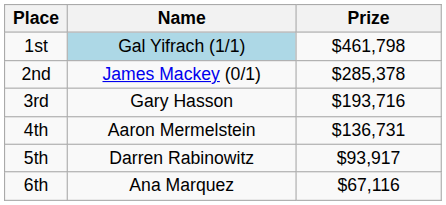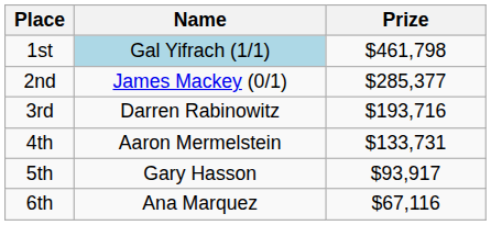 <table class="wikitable">
 <tr>
 <th width="50">Place</th>
 <th width="200">Name</th>
 <th width="125">Prize</th>
 </tr>
 <tr>
 <td align = "center">1st</td>
 <td align = "center" style="background: lightblue;">Gal Yifrach (1/1)</td>
 <td align = "center">$461,798</td>
 </tr>
 <tr>
 <td align = "center">2nd</td>
 <td align = "center"><a href='#'>James Mackey</a> (0/1)</td>
-<td align = "center">$285,378</td>
+<td align = "center">$285,377</td>
 </tr>
 <tr>
 <td align = "center">3rd</td>
-<td align = "center">Gary Hasson</td>
+<td align = "center">Darren Rabinowitz</td>
 <td align = "center">$193,716</td>
 </tr>
 <tr>
 <td align = "center">4th</td>
 <td align = "center">Aaron Mermelstein</td>
-<td align = "center">$136,731</td>
+<td align = "center">$133,731</td>
 </tr>
 <tr>
 <td align = "center">5th</td>
-<td align = "center">Darren Rabinowitz</td>
+<td align = "center">Gary Hasson</td>
 <td align = "center">$93,917</td>
 </tr>
 <tr>
 <td align = "center">6th</td>
 <td align = "center">Ana Marquez</td>
 <td align = "center">$67,116</td>
 </tr>
 </table>
